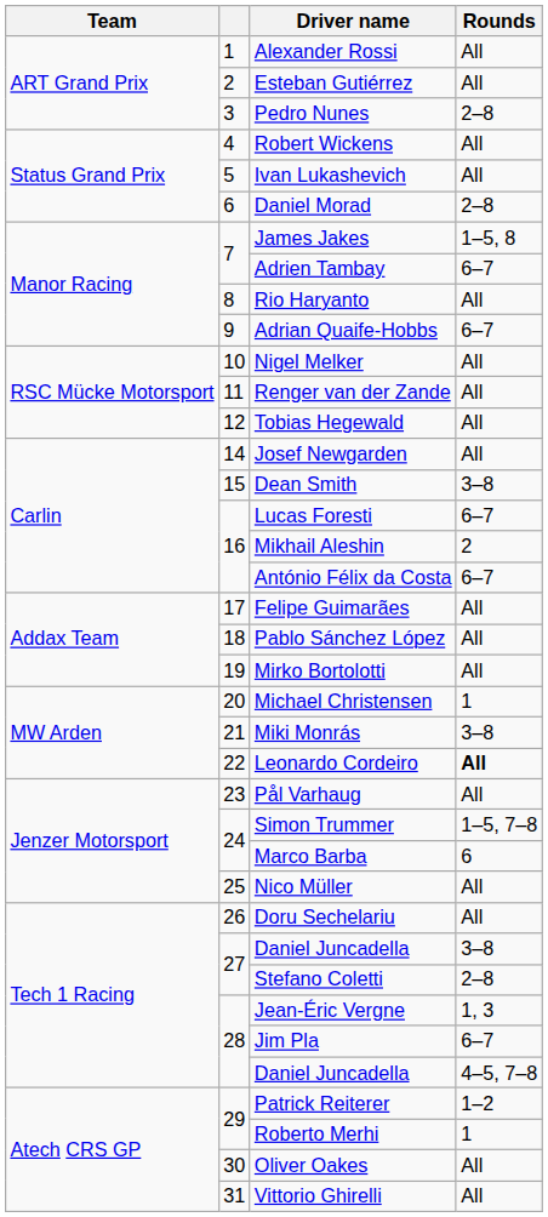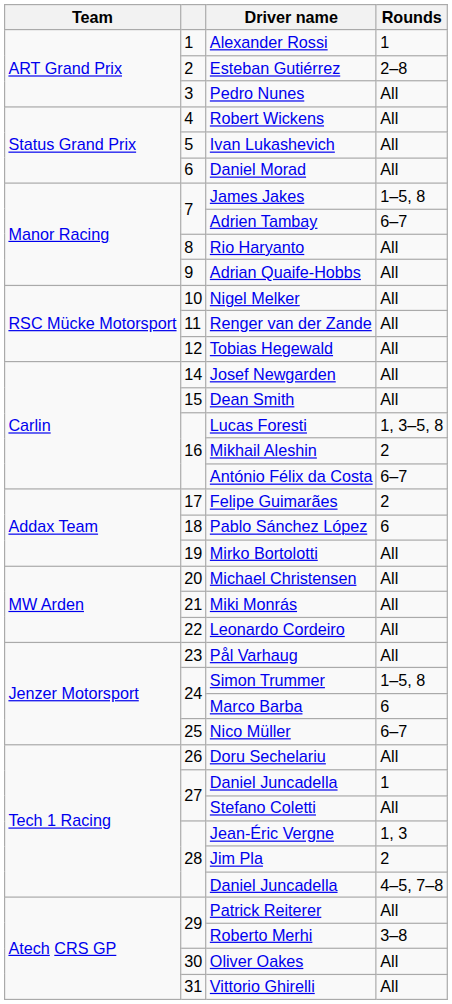 <table class="wikitable" style="font-size: 85%">
 <tr>
 <th>Team</th>
 <th></th>
 <th>Driver name</th>
 <th>Rounds</th>
 </tr>
 <tr>
 <td rowspan=3> <a href='#'>ART Grand Prix</a></td>
 <td>1</td>
 <td> <a href='#'>Alexander Rossi</a></td>
-<td>All</td>
+<td>1</td>
 </tr>
 <tr>
 <td>2</td>
 <td> <a href='#'>Esteban Gutiérrez</a></td>
-<td>All</td>
+<td>2–8</td>
 </tr>
 <tr>
 <td>3</td>
 <td> <a href='#'>Pedro Nunes</a></td>
-<td>2–8</td>
+<td>All</td>
 </tr>
 <tr>
 <td rowspan=3> <a href='#'>Status Grand Prix</a></td>
 <td>4</td>
 <td> <a href='#'>Robert Wickens</a></td>
 <td>All</td>
 </tr>
 <tr>
 <td>5</td>
 <td> <a href='#'>Ivan Lukashevich</a></td>
 <td>All</td>
 </tr>
 <tr>
 <td>6</td>
 <td> <a href='#'>Daniel Morad</a></td>
-<td>2–8</td>
+<td>All</td>
 </tr>
 <tr>
 <td rowspan=4> <a href='#'>Manor Racing</a></td>
 <td rowspan=2>7</td>
 <td> <a href='#'>James Jakes</a></td>
 <td>1–5, 8</td>
 </tr>
 <tr>
 <td> <a href='#'>Adrien Tambay</a></td>
 <td>6–7</td>
 </tr>
 <tr>
 <td>8</td>
 <td> <a href='#'>Rio Haryanto</a></td>
 <td>All</td>
 </tr>
 <tr>
 <td>9</td>
 <td> <a href='#'>Adrian Quaife-Hobbs</a></td>
-<td>6–7</td>
+<td>All</td>
 </tr>
 <tr>
 <td rowspan=3 nowrap> <a href='#'>RSC Mücke Motorsport</a></td>
 <td>10</td>
 <td> <a href='#'>Nigel Melker</a></td>
 <td>All</td>
 </tr>
 <tr>
 <td>11</td>
 <td nowrap> <a href='#'>Renger van der Zande</a></td>
 <td>All</td>
 </tr>
 <tr>
 <td>12</td>
 <td> <a href='#'>Tobias Hegewald</a></td>
 <td>All</td>
 </tr>
 <tr>
 <td rowspan=5> <a href='#'>Carlin</a></td>
 <td>14</td>
 <td> <a href='#'>Josef Newgarden</a></td>
 <td>All</td>
 </tr>
 <tr>
 <td>15</td>
 <td> <a href='#'>Dean Smith</a></td>
-<td>3–8</td>
+<td>All</td>
 </tr>
 <tr>
 <td rowspan=3>16</td>
 <td> <a href='#'>Lucas Foresti</a></td>
-<td>6–7</td>
+<td>1, 3–5, 8</td>
 </tr>
 <tr>
 <td> <a href='#'>Mikhail Aleshin</a></td>
 <td>2</td>
 </tr>
 <tr>
 <td nowrap> <a href='#'>António Félix da Costa</a></td>
 <td>6–7</td>
 </tr>
 <tr>
 <td rowspan=3> <a href='#'>Addax Team</a></td>
 <td>17</td>
 <td> <a href='#'>Felipe Guimarães</a></td>
-<td>All</td>
+<td>2</td>
 </tr>
 <tr>
 <td>18</td>
 <td> <a href='#'>Pablo Sánchez López</a></td>
-<td>All</td>
+<td>6</td>
 </tr>
 <tr>
 <td>19</td>
 <td> <a href='#'>Mirko Bortolotti</a></td>
 <td>All</td>
 </tr>
 <tr>
 <td rowspan=3> <a href='#'>MW Arden</a></td>
 <td>20</td>
 <td> <a href='#'>Michael Christensen</a></td>
-<td>1</td>
+<td>All</td>
 </tr>
 <tr>
 <td>21</td>
 <td> <a href='#'>Miki Monrás</a></td>
-<td>3–8</td>
+<td>All</td>
 </tr>
 <tr>
 <td>22</td>
 <td> <a href='#'>Leonardo Cordeiro</a></td>
-<td><strong>All</strong></td>
+<td>All</td>
 </tr>
 <tr>
 <td rowspan=4> <a href='#'>Jenzer Motorsport</a></td>
 <td>23</td>
 <td> <a href='#'>Pål Varhaug</a></td>
 <td>All</td>
 </tr>
 <tr>
 <td rowspan=2>24</td>
 <td> <a href='#'>Simon Trummer</a></td>
-<td>1–5, 7–8</td>
+<td>1–5, 8</td>
 </tr>
 <tr>
 <td> <a href='#'>Marco Barba</a></td>
 <td>6</td>
 </tr>
 <tr>
 <td>25</td>
 <td> <a href='#'>Nico Müller</a></td>
-<td>All</td>
+<td>6–7</td>
 </tr>
 <tr>
 <td rowspan=6> <a href='#'>Tech 1 Racing</a></td>
 <td>26</td>
 <td> <a href='#'>Doru Sechelariu</a></td>
 <td>All</td>
 </tr>
 <tr>
 <td rowspan=2>27</td>
 <td> <a href='#'>Daniel Juncadella</a></td>
-<td>3–8</td>
+<td>1</td>
 </tr>
 <tr>
 <td> <a href='#'>Stefano Coletti</a></td>
-<td>2–8</td>
+<td>All</td>
 </tr>
 <tr>
 <td rowspan=3>28</td>
 <td> <a href='#'>Jean-Éric Vergne</a></td>
 <td>1, 3</td>
 </tr>
 <tr>
 <td> <a href='#'>Jim Pla</a></td>
-<td>6–7</td>
+<td>2</td>
 </tr>
 <tr>
 <td> <a href='#'>Daniel Juncadella</a></td>
 <td>4–5, 7–8</td>
 </tr>
 <tr>
 <td rowspan=4> <a href='#'>Atech</a> <a href='#'>CRS GP</a></td>
 <td rowspan=2>29</td>
 <td> <a href='#'>Patrick Reiterer</a></td>
-<td>1–2</td>
+<td>All</td>
 </tr>
 <tr>
 <td> <a href='#'>Roberto Merhi</a></td>
-<td>1</td>
+<td>3–8</td>
 </tr>
 <tr>
 <td>30</td>
 <td> <a href='#'>Oliver Oakes</a></td>
 <td>All</td>
 </tr>
 <tr>
 <td>31</td>
 <td> <a href='#'>Vittorio Ghirelli</a></td>
 <td>All</td>
 </tr>
 </table>
